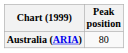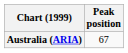 <table class="wikitable plainrowheaders" style="text-align:center">
 <tr>
 <th>Chart (1999)</th>
 <th>Peak<br>position</th>
 </tr>
 <tr>
 <th scope="row">Australia (<a href='#'>ARIA</a>)</th>
-<td>80</td>
+<td>67</td>
 </tr>
 </table>
